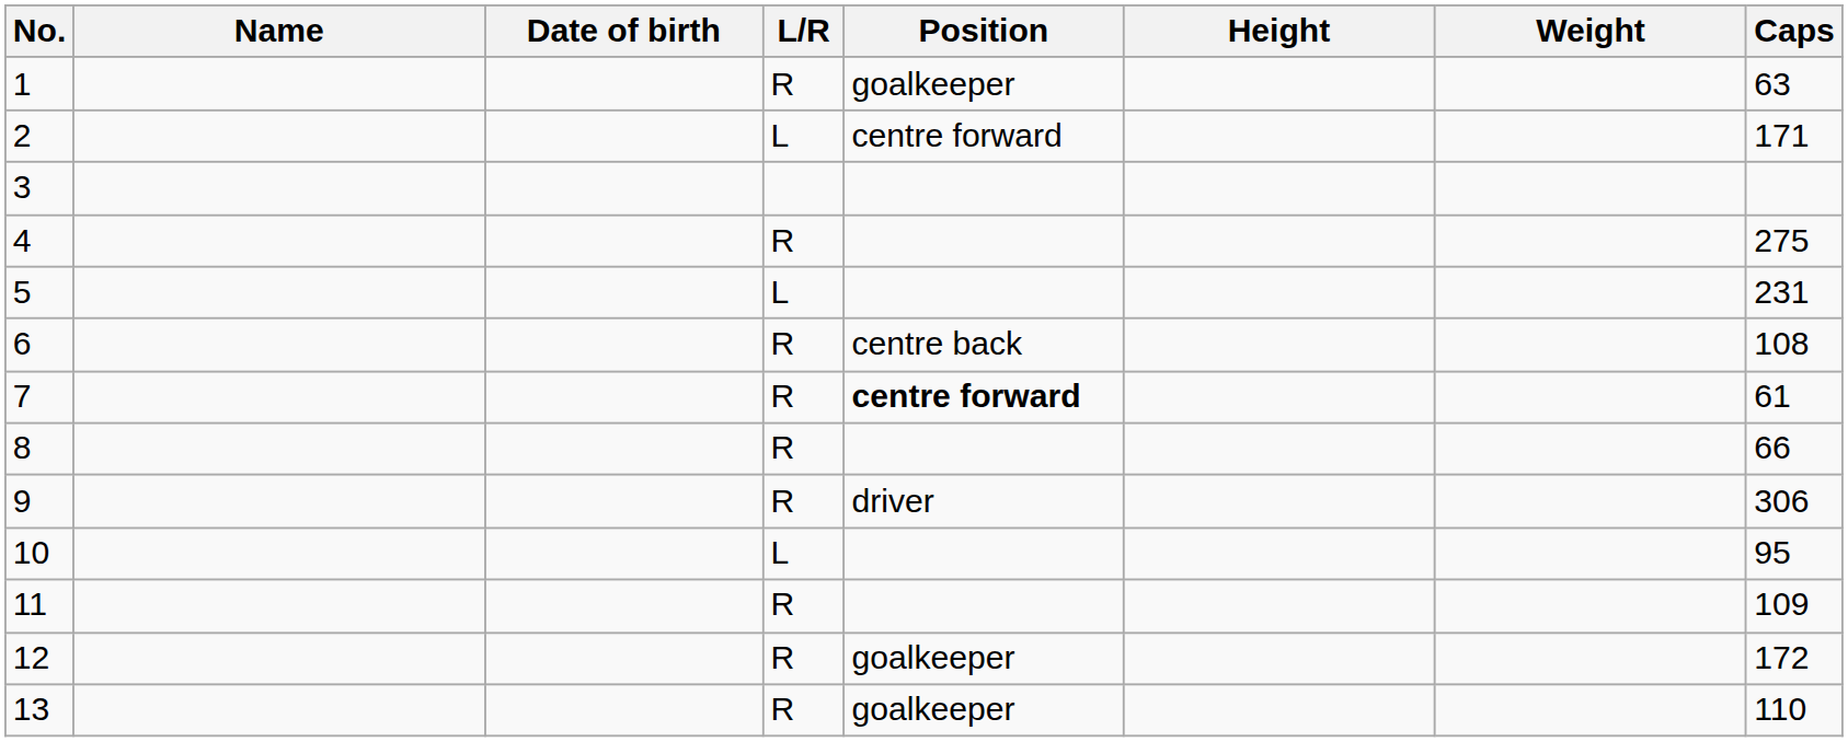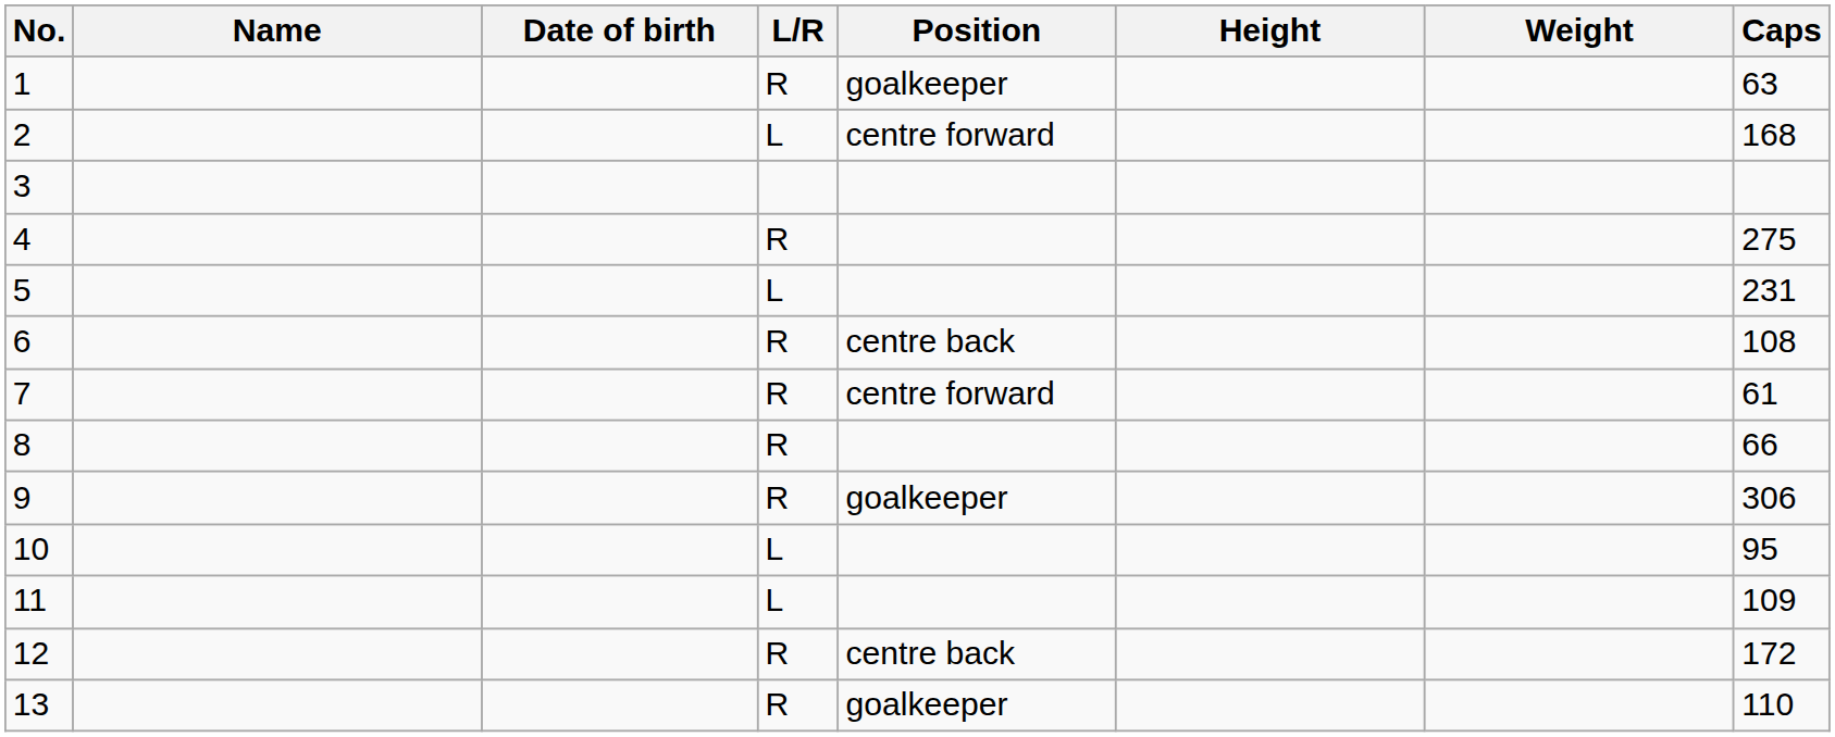 <table class=wikitable sortable style=font-size:100%; text-align:center;>
 <tr>
 <th>No.</th>
 <th style=width:12em>Name</th>
 <th style=width:8em>Date of birth</th>
 <th style=width:2em>L/R</th>
 <th style=width:8em>Position</th>
 <th style=width:9em>Height</th>
 <th style=width:9em>Weight</th>
 <th>Caps</th>
 </tr>
 <tr>
 <td>1</td>
 <td align=left></td>
 <td></td>
 <td>R</td>
 <td>goalkeeper</td>
 <td></td>
 <td></td>
 <td>63</td>
 </tr>
 <tr>
 <td>2</td>
 <td align=left></td>
 <td></td>
 <td>L</td>
 <td>centre forward</td>
 <td></td>
 <td></td>
-<td>171</td>
+<td>168</td>
 </tr>
 <tr>
 <td>3</td>
 <td align=left></td>
 <td></td>
 <td></td>
 <td></td>
 <td></td>
 <td></td>
 <td></td>
 </tr>
 <tr>
 <td>4</td>
 <td align=left></td>
 <td></td>
 <td>R</td>
 <td></td>
 <td></td>
 <td></td>
 <td>275</td>
 </tr>
 <tr>
 <td>5</td>
 <td align=left></td>
 <td></td>
 <td>L</td>
 <td></td>
 <td></td>
 <td></td>
 <td>231</td>
 </tr>
 <tr>
 <td>6</td>
 <td align=left></td>
 <td></td>
 <td>R</td>
 <td>centre back</td>
 <td></td>
 <td></td>
 <td>108</td>
 </tr>
 <tr>
 <td>7</td>
 <td align=left></td>
 <td></td>
 <td>R</td>
-<td><strong>centre forward</strong></td>
+<td>centre forward</td>
 <td></td>
 <td></td>
 <td>61</td>
 </tr>
 <tr>
 <td>8</td>
 <td align=left></td>
 <td></td>
 <td>R</td>
 <td></td>
 <td></td>
 <td></td>
 <td>66</td>
 </tr>
 <tr>
 <td>9</td>
 <td align=left></td>
 <td></td>
 <td>R</td>
-<td>driver</td>
+<td>goalkeeper</td>
 <td></td>
 <td></td>
 <td>306</td>
 </tr>
 <tr>
 <td>10</td>
 <td align=left></td>
 <td></td>
 <td>L</td>
 <td></td>
 <td></td>
 <td></td>
 <td>95</td>
 </tr>
 <tr>
 <td>11</td>
 <td align=left></td>
 <td></td>
-<td>R</td>
+<td>L</td>
 <td></td>
 <td></td>
 <td></td>
 <td>109</td>
 </tr>
 <tr>
 <td>12</td>
 <td align=left></td>
 <td></td>
 <td>R</td>
-<td>goalkeeper</td>
+<td>centre back</td>
 <td></td>
 <td></td>
 <td>172</td>
 </tr>
 <tr>
 <td>13</td>
 <td align=left></td>
 <td></td>
 <td>R</td>
 <td>goalkeeper</td>
 <td></td>
 <td></td>
 <td>110</td>
 </tr>
 </table>
